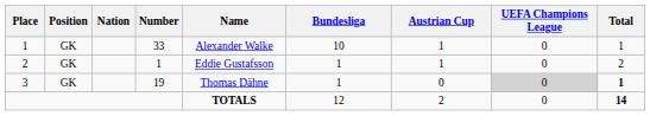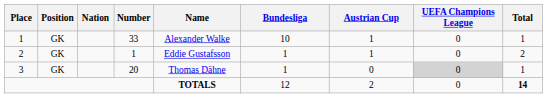 <table class="wikitable" style="font-size: 95%; text-align: center;">
 <tr>
 <th width=60>Place</th>
 <th width=60>Position</th>
 <th width=60>Nation</th>
 <th width=60>Number</th>
 <th width=200>Name</th>
 <th width=200><a href='#'>Bundesliga</a></th>
 <th width=200><a href='#'>Austrian Cup</a></th>
 <th width=200><a href='#'>UEFA Champions League</a></th>
 <th width=80><strong>Total</strong></th>
 </tr>
 <tr>
 <td>1</td>
 <td>GK</td>
 <td></td>
 <td>33</td>
 <td><a href='#'>Alexander Walke</a></td>
 <td>10</td>
 <td>1</td>
 <td>0</td>
 <td>1</td>
 </tr>
 <tr>
 <td>2</td>
 <td>GK</td>
 <td></td>
 <td>1</td>
 <td><a href='#'>Eddie Gustafsson</a></td>
 <td>1</td>
 <td>1</td>
 <td>0</td>
 <td>2</td>
 </tr>
 <tr>
 <td>3</td>
 <td>GK</td>
 <td></td>
-<td>19</td>
+<td>20</td>
 <td><a href='#'>Thomas Dähne</a></td>
 <td>1</td>
 <td>0</td>
 <td style="background: lightgrey;">0</td>
-<td><strong>1</strong></td>
+<td>1</td>
 </tr>
 <tr>
 <td colspan="4"></td>
 <td><strong>TOTALS</strong></td>
 <td>12</td>
 <td>2</td>
 <td>0</td>
 <td><strong>14</strong></td>
 </tr>
 </table>
